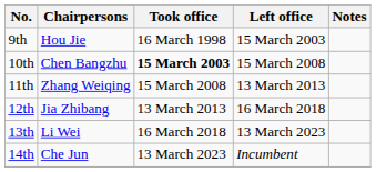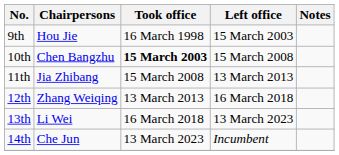 <table class="wikitable">
 <tr>
 <th>No.</th>
 <th>Chairpersons</th>
 <th>Took office</th>
 <th>Left office</th>
 <th>Notes</th>
 </tr>
 <tr>
 <td>9th</td>
 <td><a href='#'>Hou Jie</a></td>
 <td>16 March 1998</td>
 <td>15 March 2003</td>
 <td></td>
 </tr>
 <tr>
 <td>10th</td>
 <td><a href='#'>Chen Bangzhu</a></td>
 <td><strong>15 March 2003</strong></td>
 <td>15 March 2008</td>
 <td></td>
 </tr>
 <tr>
 <td>11th</td>
-<td><a href='#'>Zhang Weiqing</a></td>
+<td><a href='#'>Jia Zhibang</a></td>
 <td>15 March 2008</td>
 <td>13 March 2013</td>
 <td></td>
 </tr>
 <tr>
 <td><a href='#'>12th</a></td>
-<td><a href='#'>Jia Zhibang</a></td>
+<td><a href='#'>Zhang Weiqing</a></td>
 <td>13 March 2013</td>
 <td>16 March 2018</td>
 <td></td>
 </tr>
 <tr>
 <td><a href='#'>13th</a></td>
 <td><a href='#'>Li Wei</a></td>
 <td>16 March 2018</td>
 <td>13 March 2023</td>
 <td></td>
 </tr>
 <tr>
 <td><a href='#'>14th</a></td>
 <td><a href='#'>Che Jun</a></td>
 <td>13 March 2023</td>
 <td><em>Incumbent</em></td>
 <td></td>
 </tr>
 <tr>
 </tr>
 </table>
